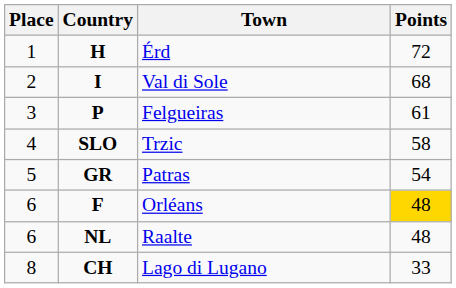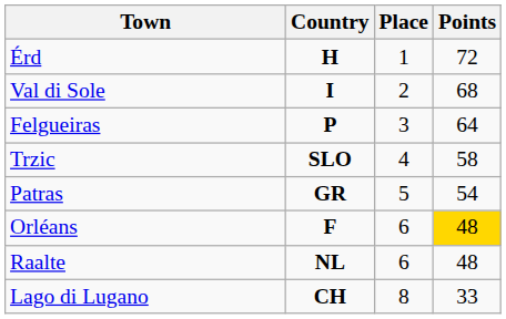 <table class="wikitable" style="text-align;">
 <tr>
+<th width="200">Town</th>
+<th width="25">Country</th>
 <th width="25">Place</th>
-<th width="25">Country</th>
-<th width="200">Town</th>
 <th width="25">Points</th>
 </tr>
 <tr>
+<td align="left"><a href='#'>Érd</a></td>
+<td align="center"><strong>H</strong></td>
 <td align="center">1</td>
-<td align="center"><strong>H</strong></td>
-<td align="left"><a href='#'>Érd</a></td>
 <td align="center">72</td>
 </tr>
 <tr>
+<td align="left"><a href='#'>Val di Sole</a></td>
+<td align="center"><strong>I</strong></td>
 <td align="center">2</td>
-<td align="center"><strong>I</strong></td>
-<td align="left"><a href='#'>Val di Sole</a></td>
 <td align="center">68</td>
 </tr>
 <tr>
+<td align="left"><a href='#'>Felgueiras</a></td>
+<td align="center"><strong>P</strong></td>
 <td align="center">3</td>
-<td align="center"><strong>P</strong></td>
-<td align="left"><a href='#'>Felgueiras</a></td>
-<td align="center">61</td>
+<td align="center">64</td>
 </tr>
 <tr>
+<td align="left"><a href='#'>Trzic</a></td>
+<td align="center"><strong>SLO</strong></td>
 <td align="center">4</td>
-<td align="center"><strong>SLO</strong></td>
-<td align="left"><a href='#'>Trzic</a></td>
 <td align="center">58</td>
 </tr>
 <tr>
+<td align="left"><a href='#'>Patras</a></td>
+<td align="center"><strong>GR</strong></td>
 <td align="center">5</td>
-<td align="center"><strong>GR</strong></td>
-<td align="left"><a href='#'>Patras</a></td>
 <td align="center">54</td>
 </tr>
 <tr>
+<td align="left"><a href='#'>Orléans</a></td>
+<td align="center"><strong>F</strong></td>
 <td align="center">6</td>
-<td align="center"><strong>F</strong></td>
-<td align="left"><a href='#'>Orléans</a></td>
 <td align="center" style="background: gold;">48</td>
 </tr>
 <tr>
+<td align="left"><a href='#'>Raalte</a></td>
+<td align="center"><strong>NL</strong></td>
 <td align="center">6</td>
-<td align="center"><strong>NL</strong></td>
-<td align="left"><a href='#'>Raalte</a></td>
 <td align="center">48</td>
 </tr>
 <tr>
+<td align="left"><a href='#'>Lago di Lugano</a></td>
+<td align="center"><strong>CH</strong></td>
 <td align="center">8</td>
-<td align="center"><strong>CH</strong></td>
-<td align="left"><a href='#'>Lago di Lugano</a></td>
 <td align="center">33</td>
 </tr>
 </table>
